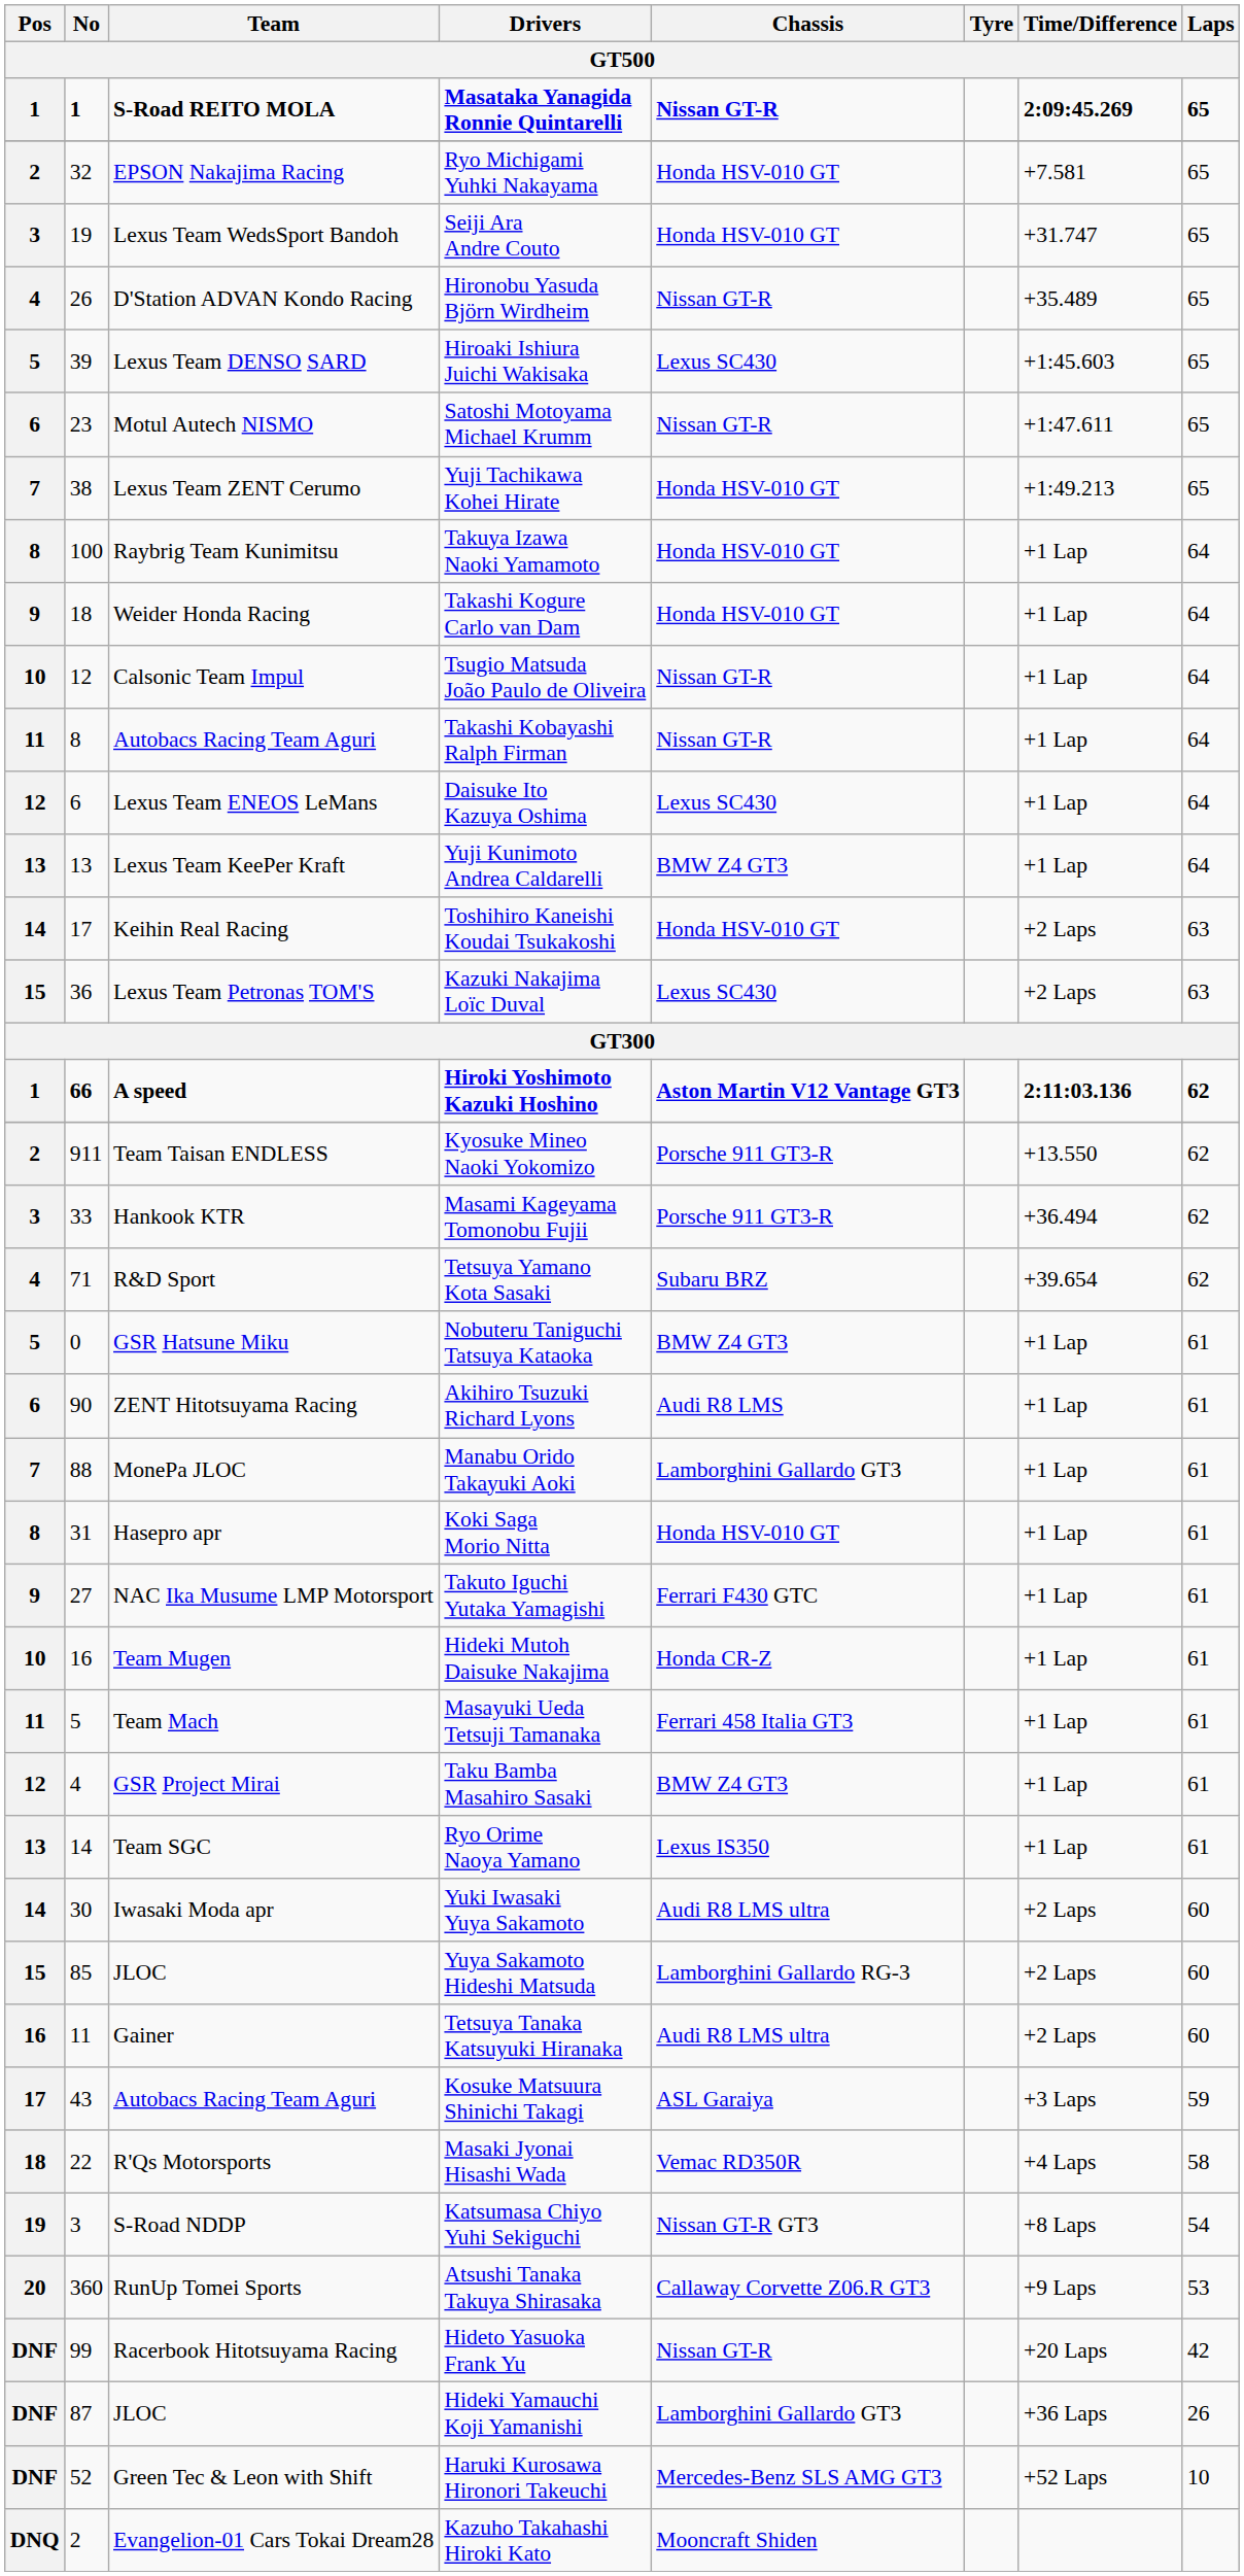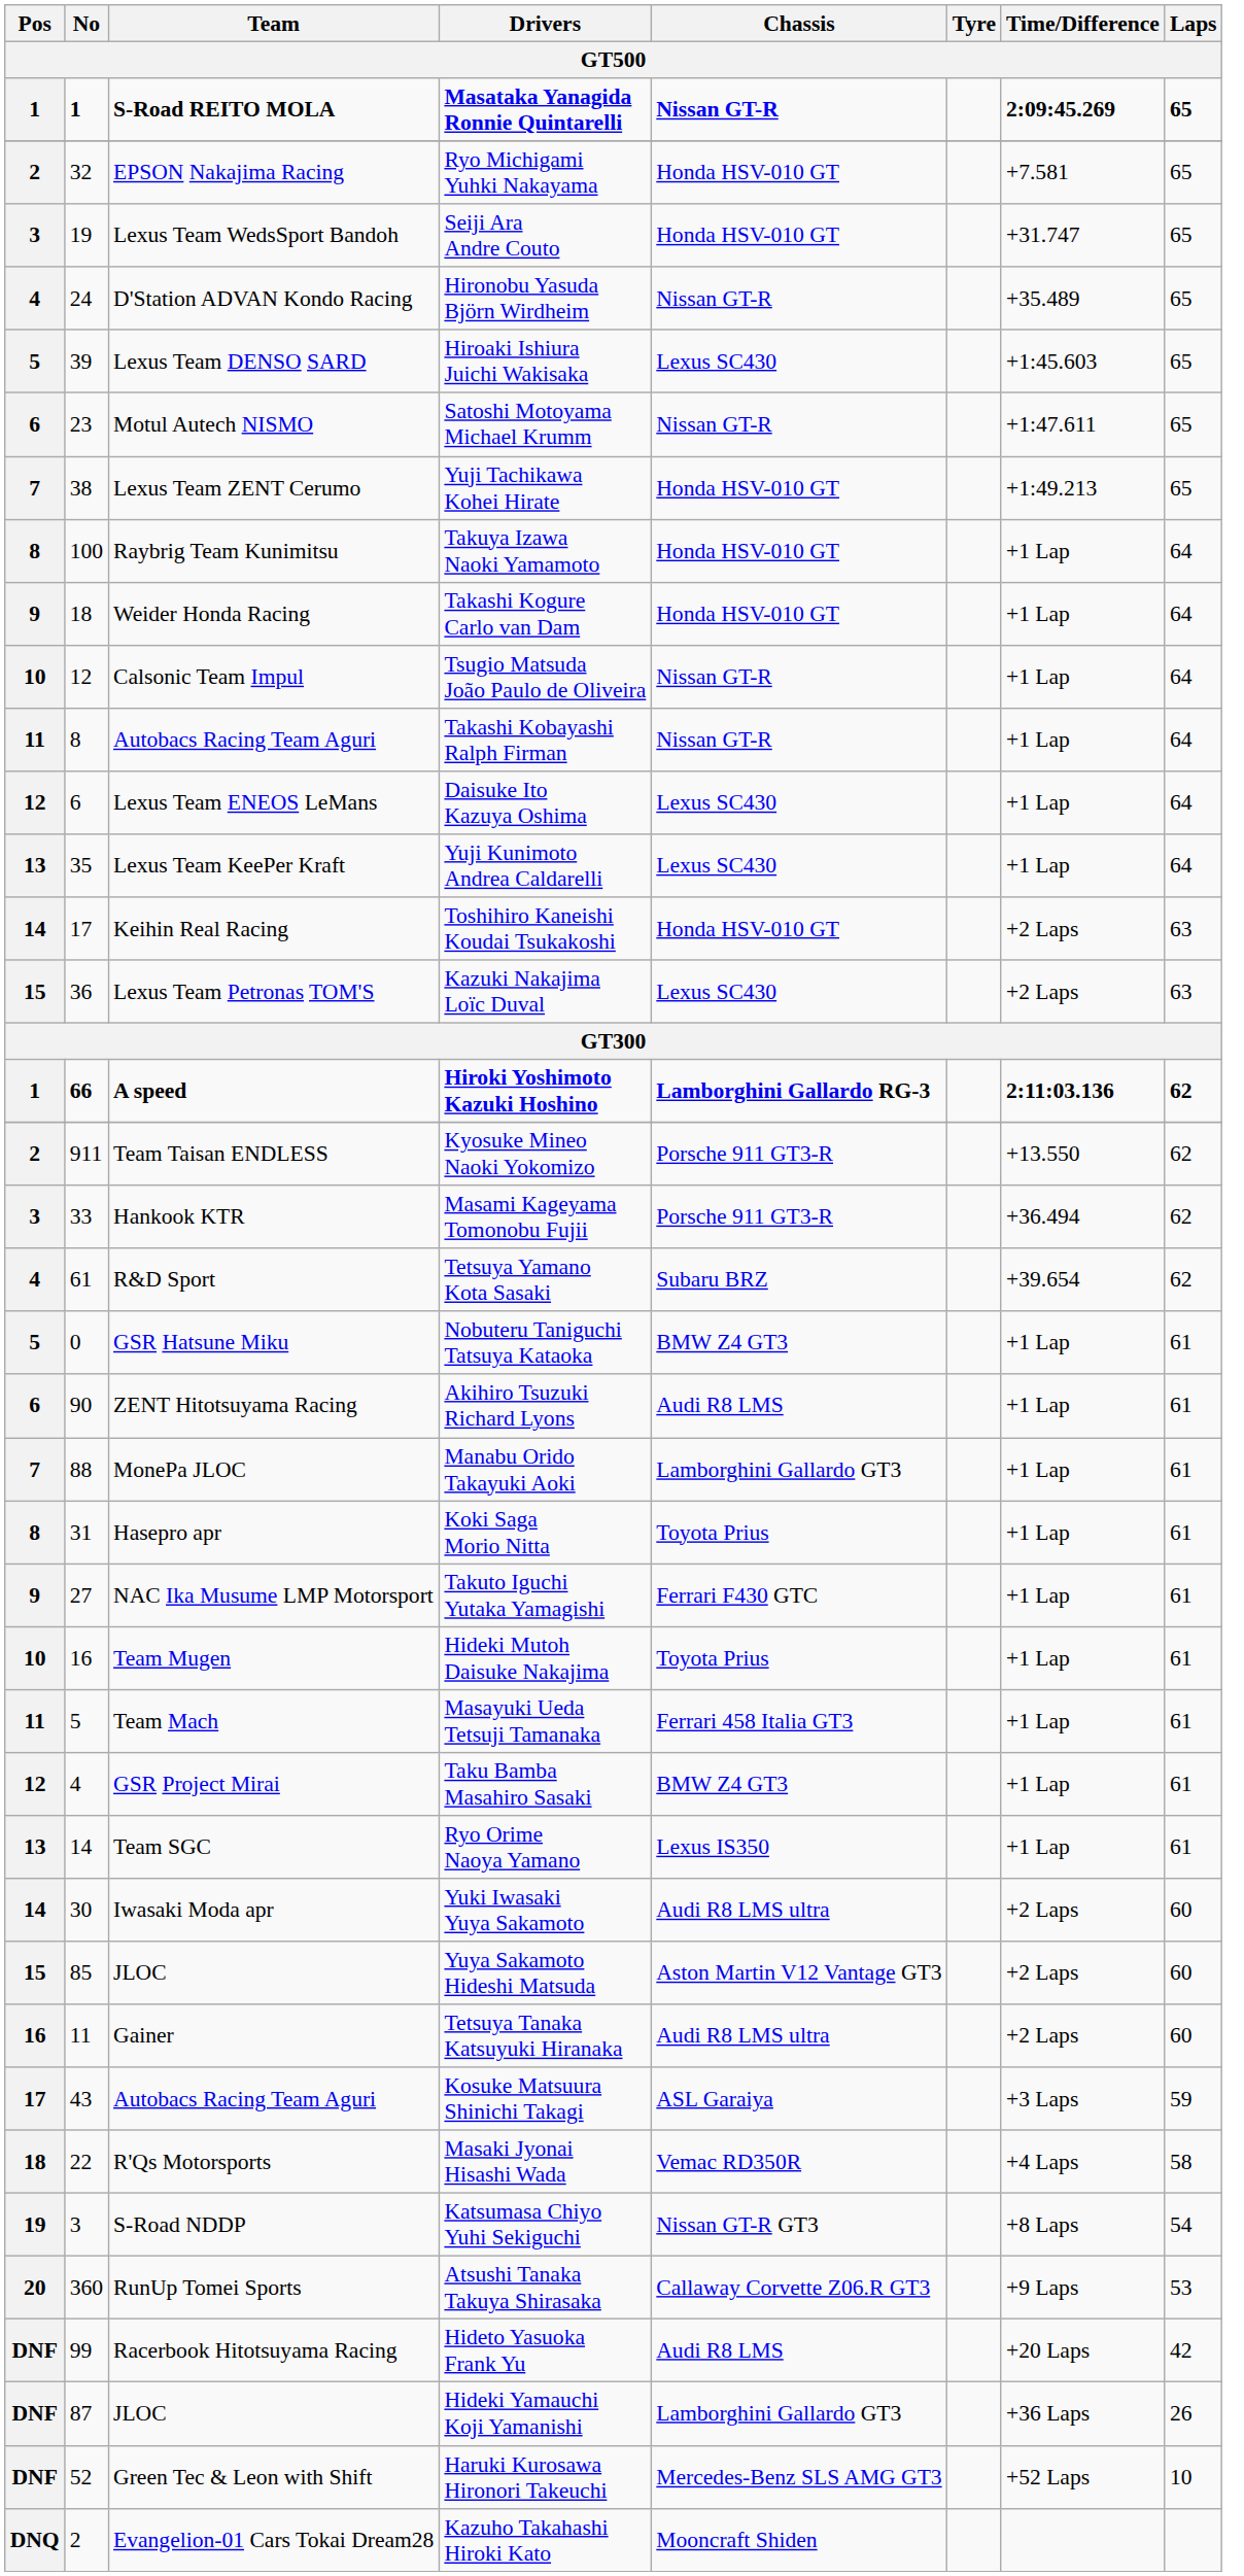 <table class="wikitable" style="font-size: 95%;">
 <tr>
 <th>Pos</th>
 <th>No</th>
 <th>Team</th>
 <th>Drivers</th>
 <th>Chassis</th>
 <th>Tyre</th>
 <th>Time/Difference</th>
 <th>Laps</th>
 </tr>
 <tr>
 <th colspan=8><strong>GT500</strong></th>
 </tr>
 <tr style="font-weight:bold">
 <th>1</th>
 <td>1</td>
 <td>S-Road REITO MOLA</td>
 <td> <a href='#'>Masataka Yanagida</a><br> <a href='#'>Ronnie Quintarelli</a></td>
 <td><a href='#'>Nissan GT-R</a></td>
 <td></td>
 <td>2:09:45.269</td>
 <td>65</td>
 </tr>
 <tr style="font-weight:bold">
 </tr>
 <tr>
 <th>2</th>
 <td>32</td>
 <td><a href='#'>EPSON</a> <a href='#'>Nakajima Racing</a></td>
 <td> <a href='#'>Ryo Michigami</a><br> <a href='#'>Yuhki Nakayama</a></td>
 <td><a href='#'>Honda HSV-010 GT</a></td>
 <td></td>
 <td>+7.581</td>
 <td>65</td>
 </tr>
 <tr>
 <th>3</th>
 <td>19</td>
 <td>Lexus Team WedsSport Bandoh</td>
 <td> <a href='#'>Seiji Ara</a><br> <a href='#'>Andre Couto</a></td>
 <td><a href='#'>Honda HSV-010 GT</a></td>
 <td></td>
 <td>+31.747</td>
 <td>65</td>
 </tr>
 <tr>
 <th>4</th>
-<td>26</td>
+<td>24</td>
 <td>D'Station ADVAN Kondo Racing</td>
 <td> <a href='#'>Hironobu Yasuda</a><br> <a href='#'>Björn Wirdheim</a></td>
 <td><a href='#'>Nissan GT-R</a></td>
 <td></td>
 <td>+35.489</td>
 <td>65</td>
 </tr>
 <tr>
 <th>5</th>
 <td>39</td>
 <td>Lexus Team <a href='#'>DENSO</a> <a href='#'>SARD</a></td>
 <td> <a href='#'>Hiroaki Ishiura</a><br> <a href='#'>Juichi Wakisaka</a></td>
 <td><a href='#'>Lexus SC430</a></td>
 <td></td>
 <td>+1:45.603</td>
 <td>65</td>
 </tr>
 <tr>
 <th>6</th>
 <td>23</td>
 <td>Motul Autech <a href='#'>NISMO</a></td>
 <td> <a href='#'>Satoshi Motoyama</a><br> <a href='#'>Michael Krumm</a></td>
 <td><a href='#'>Nissan GT-R</a></td>
 <td></td>
 <td>+1:47.611</td>
 <td>65</td>
 </tr>
 <tr>
 <th>7</th>
 <td>38</td>
 <td>Lexus Team ZENT Cerumo</td>
 <td> <a href='#'>Yuji Tachikawa</a><br> <a href='#'>Kohei Hirate</a></td>
 <td><a href='#'>Honda HSV-010 GT</a></td>
 <td></td>
 <td>+1:49.213</td>
 <td>65</td>
 </tr>
 <tr>
 <th>8</th>
 <td>100</td>
 <td>Raybrig Team Kunimitsu</td>
 <td> <a href='#'>Takuya Izawa</a><br> <a href='#'>Naoki Yamamoto</a></td>
 <td><a href='#'>Honda HSV-010 GT</a></td>
 <td></td>
 <td>+1 Lap</td>
 <td>64</td>
 </tr>
 <tr>
 <th>9</th>
 <td>18</td>
 <td>Weider Honda Racing</td>
 <td> <a href='#'>Takashi Kogure</a><br> <a href='#'>Carlo van Dam</a></td>
 <td><a href='#'>Honda HSV-010 GT</a></td>
 <td></td>
 <td>+1 Lap</td>
 <td>64</td>
 </tr>
 <tr>
 <th>10</th>
 <td>12</td>
 <td>Calsonic Team <a href='#'>Impul</a></td>
 <td> <a href='#'>Tsugio Matsuda</a><br> <a href='#'>João Paulo de Oliveira</a></td>
 <td><a href='#'>Nissan GT-R</a></td>
 <td></td>
 <td>+1 Lap</td>
 <td>64</td>
 </tr>
 <tr>
 <th>11</th>
 <td>8</td>
 <td><a href='#'>Autobacs Racing Team Aguri</a></td>
 <td> <a href='#'>Takashi Kobayashi</a><br> <a href='#'>Ralph Firman</a></td>
 <td><a href='#'>Nissan GT-R</a></td>
 <td></td>
 <td>+1 Lap</td>
 <td>64</td>
 </tr>
 <tr>
 <th>12</th>
 <td>6</td>
 <td>Lexus Team <a href='#'>ENEOS</a> LeMans</td>
 <td> <a href='#'>Daisuke Ito</a><br> <a href='#'>Kazuya Oshima</a></td>
 <td><a href='#'>Lexus SC430</a></td>
 <td></td>
 <td>+1 Lap</td>
 <td>64</td>
 </tr>
 <tr>
 <th>13</th>
-<td>13</td>
+<td>35</td>
 <td>Lexus Team KeePer Kraft</td>
 <td> <a href='#'>Yuji Kunimoto</a><br> <a href='#'>Andrea Caldarelli</a></td>
-<td><a href='#'>BMW Z4 GT3</a></td>
+<td><a href='#'>Lexus SC430</a></td>
 <td></td>
 <td>+1 Lap</td>
 <td>64</td>
 </tr>
 <tr>
 <th>14</th>
 <td>17</td>
 <td>Keihin Real Racing</td>
 <td> <a href='#'>Toshihiro Kaneishi</a><br> <a href='#'>Koudai Tsukakoshi</a></td>
 <td><a href='#'>Honda HSV-010 GT</a></td>
 <td></td>
 <td>+2 Laps</td>
 <td>63</td>
 </tr>
 <tr>
 <th>15</th>
 <td>36</td>
 <td>Lexus Team <a href='#'>Petronas</a> <a href='#'>TOM'S</a></td>
 <td> <a href='#'>Kazuki Nakajima</a><br> <a href='#'>Loïc Duval</a></td>
 <td><a href='#'>Lexus SC430</a></td>
 <td></td>
 <td>+2 Laps</td>
 <td>63</td>
 </tr>
 <tr>
 <th colspan=8><strong>GT300</strong></th>
 </tr>
 <tr style="font-weight:bold">
 <th>1</th>
 <td>66</td>
 <td>A speed</td>
 <td> <a href='#'>Hiroki Yoshimoto</a><br> <a href='#'>Kazuki Hoshino</a></td>
-<td><a href='#'>Aston Martin V12 Vantage</a> GT3</td>
+<td><a href='#'>Lamborghini Gallardo</a> RG-3</td>
 <td></td>
 <td>2:11:03.136</td>
 <td>62</td>
 </tr>
 <tr style="font-weight:bold">
 </tr>
 <tr>
 <th>2</th>
 <td>911</td>
 <td>Team Taisan ENDLESS</td>
 <td> <a href='#'>Kyosuke Mineo</a><br> <a href='#'>Naoki Yokomizo</a></td>
 <td><a href='#'>Porsche 911 GT3-R</a></td>
 <td></td>
 <td>+13.550</td>
 <td>62</td>
 </tr>
 <tr>
 <th>3</th>
 <td>33</td>
 <td>Hankook KTR</td>
 <td> <a href='#'>Masami Kageyama</a><br> <a href='#'>Tomonobu Fujii</a></td>
 <td><a href='#'>Porsche 911 GT3-R</a></td>
 <td></td>
 <td>+36.494</td>
 <td>62</td>
 </tr>
 <tr>
 <th>4</th>
-<td>71</td>
+<td>61</td>
 <td>R&D Sport</td>
 <td> <a href='#'>Tetsuya Yamano</a><br> <a href='#'>Kota Sasaki</a></td>
 <td><a href='#'>Subaru BRZ</a></td>
 <td></td>
 <td>+39.654</td>
 <td>62</td>
 </tr>
 <tr>
 <th>5</th>
 <td>0</td>
 <td><a href='#'>GSR</a> <a href='#'>Hatsune Miku</a></td>
 <td> <a href='#'>Nobuteru Taniguchi</a><br> <a href='#'>Tatsuya Kataoka</a></td>
 <td><a href='#'>BMW Z4 GT3</a></td>
 <td></td>
 <td>+1 Lap</td>
 <td>61</td>
 </tr>
 <tr>
 <th>6</th>
 <td>90</td>
 <td>ZENT Hitotsuyama Racing</td>
 <td> <a href='#'>Akihiro Tsuzuki</a><br> <a href='#'>Richard Lyons</a></td>
 <td><a href='#'>Audi R8 LMS</a></td>
 <td></td>
 <td>+1 Lap</td>
 <td>61</td>
 </tr>
 <tr>
 <th>7</th>
 <td>88</td>
 <td>MonePa JLOC</td>
 <td> <a href='#'>Manabu Orido</a><br> <a href='#'>Takayuki Aoki</a></td>
 <td><a href='#'>Lamborghini Gallardo</a> GT3</td>
 <td></td>
 <td>+1 Lap</td>
 <td>61</td>
 </tr>
 <tr>
 <th>8</th>
 <td>31</td>
 <td>Hasepro apr</td>
 <td> <a href='#'>Koki Saga</a><br> <a href='#'>Morio Nitta</a></td>
-<td><a href='#'>Honda HSV-010 GT</a></td>
+<td><a href='#'>Toyota Prius</a></td>
 <td></td>
 <td>+1 Lap</td>
 <td>61</td>
 </tr>
 <tr>
 <th>9</th>
 <td>27</td>
 <td>NAC <a href='#'>Ika Musume</a> LMP Motorsport</td>
 <td> <a href='#'>Takuto Iguchi</a><br> <a href='#'>Yutaka Yamagishi</a></td>
 <td><a href='#'>Ferrari F430</a> GTC</td>
 <td></td>
 <td>+1 Lap</td>
 <td>61</td>
 </tr>
 <tr>
 <th>10</th>
 <td>16</td>
 <td><a href='#'>Team Mugen</a></td>
 <td> <a href='#'>Hideki Mutoh</a><br> <a href='#'>Daisuke Nakajima</a></td>
-<td><a href='#'>Honda CR-Z</a></td>
+<td><a href='#'>Toyota Prius</a></td>
 <td></td>
 <td>+1 Lap</td>
 <td>61</td>
 </tr>
 <tr>
 <th>11</th>
 <td>5</td>
 <td>Team <a href='#'>Mach</a></td>
 <td> <a href='#'>Masayuki Ueda</a><br> <a href='#'>Tetsuji Tamanaka</a></td>
 <td><a href='#'>Ferrari 458 Italia GT3</a></td>
 <td></td>
 <td>+1 Lap</td>
 <td>61</td>
 </tr>
 <tr>
 <th>12</th>
 <td>4</td>
 <td><a href='#'>GSR</a> <a href='#'>Project Mirai</a></td>
 <td> <a href='#'>Taku Bamba</a><br> <a href='#'>Masahiro Sasaki</a></td>
 <td><a href='#'>BMW Z4 GT3</a></td>
 <td></td>
 <td>+1 Lap</td>
 <td>61</td>
 </tr>
 <tr>
 <th>13</th>
 <td>14</td>
 <td>Team SGC</td>
 <td> <a href='#'>Ryo Orime</a><br> <a href='#'>Naoya Yamano</a></td>
 <td><a href='#'>Lexus IS350</a></td>
 <td></td>
 <td>+1 Lap</td>
 <td>61</td>
 </tr>
 <tr>
 <th>14</th>
 <td>30</td>
 <td>Iwasaki Moda apr</td>
 <td> <a href='#'>Yuki Iwasaki</a><br> <a href='#'>Yuya Sakamoto</a></td>
 <td><a href='#'>Audi R8 LMS ultra</a></td>
 <td></td>
 <td>+2 Laps</td>
 <td>60</td>
 </tr>
 <tr>
 <th>15</th>
 <td>85</td>
 <td>JLOC</td>
 <td> <a href='#'>Yuya Sakamoto</a><br> <a href='#'>Hideshi Matsuda</a></td>
-<td><a href='#'>Lamborghini Gallardo</a> RG-3</td>
+<td><a href='#'>Aston Martin V12 Vantage</a> GT3</td>
 <td></td>
 <td>+2 Laps</td>
 <td>60</td>
 </tr>
 <tr>
 <th>16</th>
 <td>11</td>
 <td>Gainer</td>
 <td> <a href='#'>Tetsuya Tanaka</a><br> <a href='#'>Katsuyuki Hiranaka</a></td>
 <td><a href='#'>Audi R8 LMS ultra</a></td>
 <td></td>
 <td>+2 Laps</td>
 <td>60</td>
 </tr>
 <tr>
 <th>17</th>
 <td>43</td>
 <td><a href='#'>Autobacs Racing Team Aguri</a></td>
 <td> <a href='#'>Kosuke Matsuura</a><br> <a href='#'>Shinichi Takagi</a></td>
 <td><a href='#'>ASL Garaiya</a></td>
 <td></td>
 <td>+3 Laps</td>
 <td>59</td>
 </tr>
 <tr>
 <th>18</th>
 <td>22</td>
 <td>R'Qs Motorsports</td>
 <td> <a href='#'>Masaki Jyonai</a><br> <a href='#'>Hisashi Wada</a></td>
 <td><a href='#'>Vemac RD350R</a></td>
 <td></td>
 <td>+4 Laps</td>
 <td>58</td>
 </tr>
 <tr>
 <th>19</th>
 <td>3</td>
 <td>S-Road NDDP</td>
 <td> <a href='#'>Katsumasa Chiyo</a><br> <a href='#'>Yuhi Sekiguchi</a></td>
 <td><a href='#'>Nissan GT-R</a> GT3</td>
 <td></td>
 <td>+8 Laps</td>
 <td>54</td>
 </tr>
 <tr>
 <th>20</th>
 <td>360</td>
 <td>RunUp Tomei Sports</td>
 <td> <a href='#'>Atsushi Tanaka</a><br> <a href='#'>Takuya Shirasaka</a></td>
 <td><a href='#'>Callaway Corvette Z06.R GT3</a></td>
 <td></td>
 <td>+9 Laps</td>
 <td>53</td>
 </tr>
 <tr>
 <th>DNF</th>
 <td>99</td>
 <td>Racerbook Hitotsuyama Racing</td>
 <td> <a href='#'>Hideto Yasuoka</a><br> <a href='#'>Frank Yu</a></td>
-<td><a href='#'>Nissan GT-R</a></td>
+<td><a href='#'>Audi R8 LMS</a></td>
 <td></td>
 <td>+20 Laps</td>
 <td>42</td>
 </tr>
 <tr>
 <th>DNF</th>
 <td>87</td>
 <td>JLOC</td>
 <td> <a href='#'>Hideki Yamauchi</a><br> <a href='#'>Koji Yamanishi</a></td>
 <td><a href='#'>Lamborghini Gallardo</a> GT3</td>
 <td></td>
 <td>+36 Laps</td>
 <td>26</td>
 </tr>
 <tr>
 <th>DNF</th>
 <td>52</td>
 <td>Green Tec & Leon with Shift</td>
 <td> <a href='#'>Haruki Kurosawa</a><br> <a href='#'>Hironori Takeuchi</a></td>
 <td><a href='#'>Mercedes-Benz SLS AMG GT3</a></td>
 <td></td>
 <td>+52 Laps</td>
 <td>10</td>
 </tr>
 <tr>
 <th>DNQ</th>
 <td>2</td>
 <td><a href='#'>Evangelion-01</a> Cars Tokai Dream28</td>
 <td> <a href='#'>Kazuho Takahashi</a><br> <a href='#'>Hiroki Kato</a></td>
 <td><a href='#'>Mooncraft Shiden</a></td>
 <td></td>
 <td></td>
 <td></td>
 </tr>
 <tr>
 </tr>
 </table>
